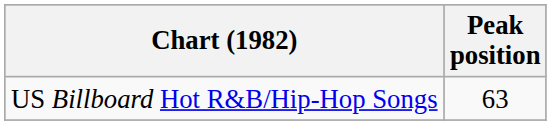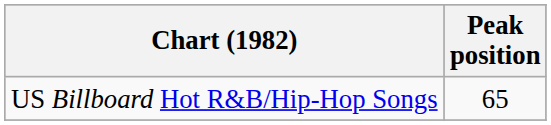 <table class="wikitable sortable">
 <tr>
 <th>Chart (1982)</th>
 <th>Peak<br>position</th>
 </tr>
 <tr>
 <td>US <em>Billboard</em> <a href='#'>Hot R&B/Hip-Hop Songs</a></td>
-<td align="center">63</td>
+<td align="center">65</td>
 </tr>
 </table>
